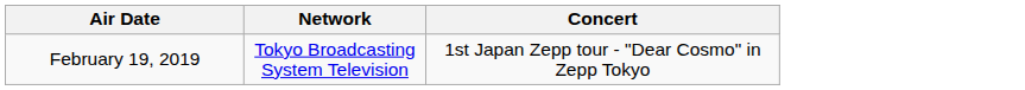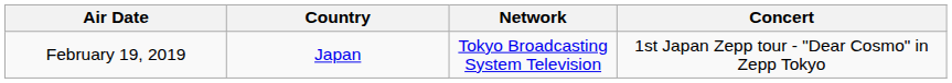 <table class="wikitable" style="text-align:center;">
 <tr>
 <th width=200>Air Date</th>
+<th width=200>Country</th>
 <th width=150>Network</th>
 <th width=300>Concert</th>
 </tr>
 <tr>
 <td>February 19, 2019</td>
+<td><a href='#'>Japan</a></td>
 <td><a href='#'>Tokyo Broadcasting System Television</a></td>
 <td>1st Japan Zepp tour - "Dear Cosmo" in Zepp Tokyo</td>
 </tr>
 </table>
